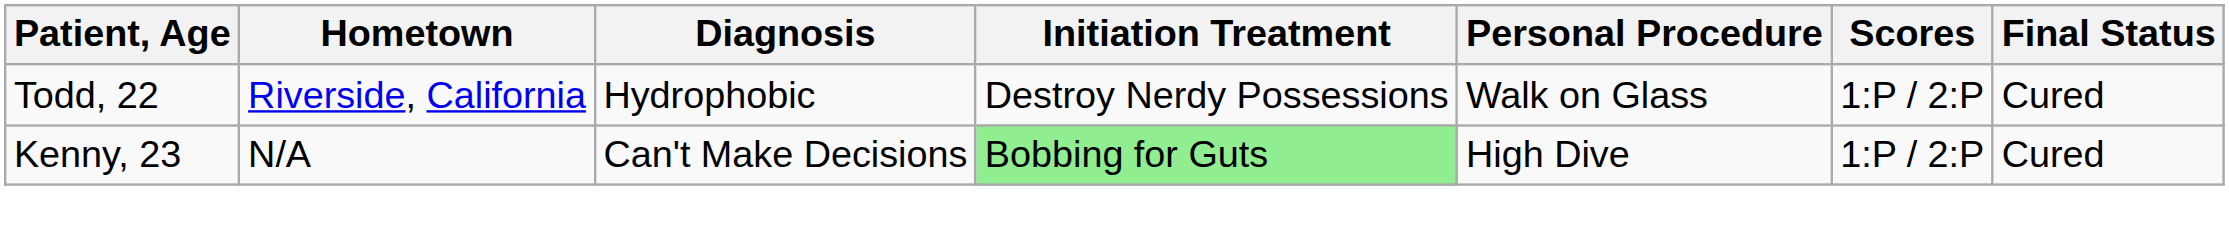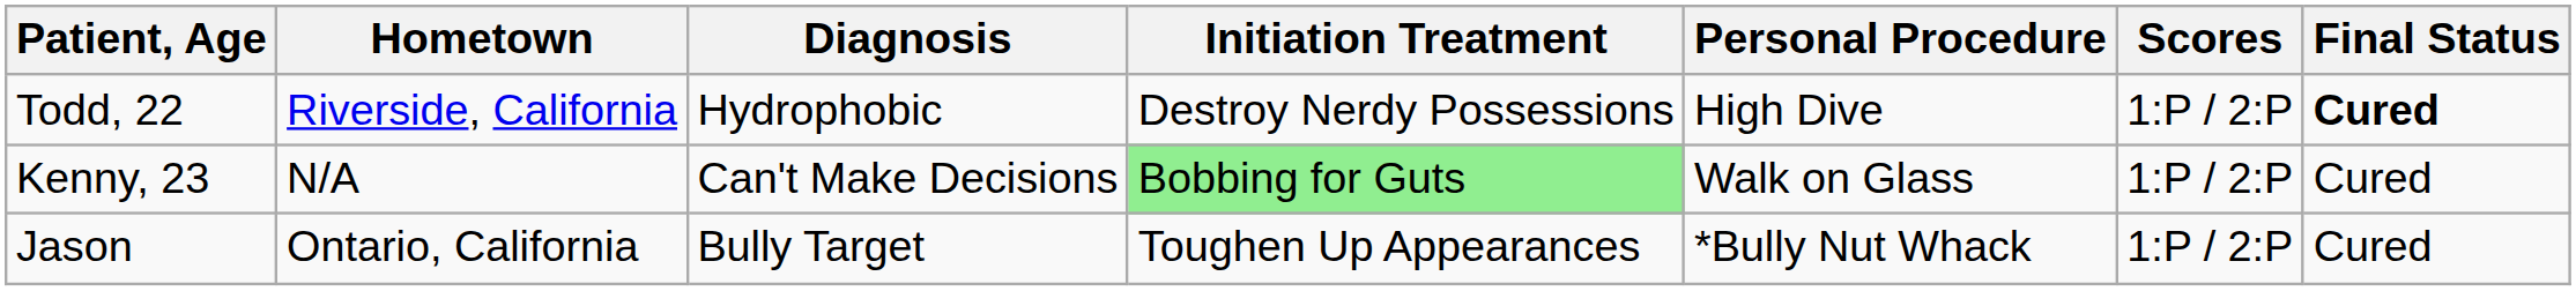 <table class="wikitable">
 <tr>
 <th>Patient, Age</th>
 <th>Hometown</th>
 <th>Diagnosis</th>
 <th>Initiation Treatment</th>
 <th>Personal Procedure</th>
 <th>Scores</th>
 <th>Final Status</th>
 </tr>
 <tr style="vertical-align: center; text-align: left;">
 <td>Todd, 22</td>
 <td><a href='#'>Riverside</a>, <a href='#'>California</a></td>
 <td>Hydrophobic</td>
 <td>Destroy Nerdy Possessions</td>
-<td>Walk on Glass</td>
+<td>High Dive</td>
 <td>1:P / 2:P</td>
-<td>Cured</td>
+<td><strong>Cured</strong></td>
 </tr>
 <tr style="vertical-align: center; text-align: left;">
 <td>Kenny, 23</td>
 <td>N/A</td>
 <td>Can't Make Decisions</td>
 <td style="background: lightgreen;">Bobbing for Guts</td>
-<td>High Dive</td>
+<td>Walk on Glass</td>
+<td>1:P / 2:P</td>
+<td>Cured</td>
+</tr>
+<tr style="vertical-align: center; text-align: left;">
+<td>Jason</td>
+<td>Ontario, California</td>
+<td>Bully Target</td>
+<td>Toughen Up Appearances</td>
+<td>*Bully Nut Whack</td>
 <td>1:P / 2:P</td>
 <td>Cured</td>
 </tr>
 </table>
